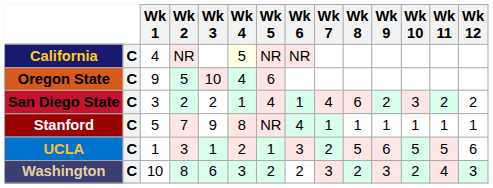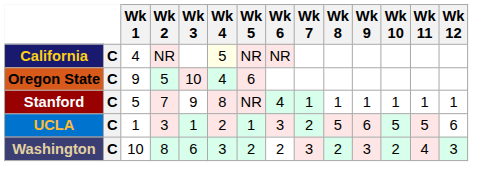 <table class="wikitable" style="white-space:nowrap;font-size:90%;">
 <tr>
 <th colspan=2 style="background:white; border-top-style:hidden; border-left-style:hidden;"> </th>
 <th>Wk<br>1</th>
 <th>Wk<br>2</th>
 <th>Wk<br>3</th>
 <th>Wk<br>4</th>
 <th>Wk<br>5</th>
 <th>Wk<br>6</th>
 <th>Wk<br>7</th>
 <th>Wk<br>8</th>
 <th>Wk<br>9</th>
 <th>Wk<br>10</th>
 <th>Wk<br>11</th>
 <th>Wk<br>12</th>
 </tr>
 <tr style="text-align:center;">
 <th style="background:#191970; color:#FCD116;">California</th>
 <th>C</th>
 <td style="background:#FFF;"> 4</td>
 <td style="background:#FFE6E6;"> NR</td>
 <td style="background:#FFF;"></td>
 <td style="background:#FFFFE6;"> 5</td>
 <td style="background:#FFE6E6;"> NR</td>
 <td style="background:#FFE6E6;"> NR</td>
 <td style="background:#FFF;"></td>
 <td style="background:#FFF;"></td>
 <td style="background:#FFF;"></td>
 <td style="background:#FFF;"></td>
 <td style="background:#FFF;"></td>
 <td style="background:#FFF;"></td>
 </tr>
 <tr style="text-align:center;">
 <th style="background:#D85A1A; color:#000000;">Oregon State</th>
 <th>C</th>
 <td style="background:#FFF;"> 9</td>
 <td style="background:#D8FFEB;"> 5</td>
 <td style="background:#FFE6E6;"> 10</td>
 <td style="background:#D8FFEB;"> 4</td>
 <td style="background:#FFE6E6;"> 6</td>
 <td style="background:#FFF;"></td>
 <td style="background:#FFF;"></td>
 <td style="background:#FFF;"></td>
 <td style="background:#FFF;"></td>
 <td style="background:#FFF;"></td>
 <td style="background:#FFF;"></td>
 <td style="background:#FFF;"></td>
-</tr>
-<tr style="text-align:center;">
-<th style="background:#c41230; color:#000;">San Diego State</th>
-<th>C</th>
-<td style="background:#FFF;"> 3</td>
-<td style="background:#D8FFEB;"> 2</td>
-<td style="background:#FFF;"> 2</td>
-<td style="background:#D8FFEB;"> 1</td>
-<td style="background:#FFE6E6;"> 4</td>
-<td style="background:#D8FFEB;"> 1</td>
-<td style="background:#FFE6E6;"> 4</td>
-<td style="background:#FFE6E6;"> 6</td>
-<td style="background:#D8FFEB;"> 2</td>
-<td style="background:#FFE6E6;"> 3</td>
-<td style="background:#D8FFEB;"> 2</td>
-<td style="background:#FFF;"> 2</td>
 </tr>
 <tr style="text-align:center;">
 <th style="background:#990000; color:#FFFFFF;">Stanford</th>
 <th>C</th>
 <td style="background:#FFF;"> 5</td>
 <td style="background:#FFE6E6;"> 7</td>
 <td style="background:#FFF;"> 9</td>
 <td style="background:#FFE6E6;"> 8</td>
 <td style="background:#FFE6E6;"> NR</td>
 <td style="background:#D8FFEB;"> 4</td>
 <td style="background:#D8FFEB;"> 1</td>
 <td style="background:#FFF;"> 1</td>
 <td style="background:#FFF;"> 1</td>
 <td style="background:#FFF;"> 1</td>
 <td style="background:#FFF;"> 1</td>
 <td style="background:#FFF;"> 1</td>
 </tr>
 <tr style="text-align:center;">
 <th style="background:#0073CF; color:#FEBB36;">UCLA</th>
 <th>C</th>
 <td style="background:#FFF;"> 1</td>
 <td style="background:#FFE6E6;"> 3</td>
 <td style="background:#D8FFEB;"> 1</td>
 <td style="background:#FFE6E6;"> 2</td>
 <td style="background:#D8FFEB;"> 1</td>
 <td style="background:#FFE6E6;"> 3</td>
 <td style="background:#D8FFEB;"> 2</td>
 <td style="background:#FFE6E6;"> 5</td>
 <td style="background:#FFE6E6;"> 6</td>
 <td style="background:#D8FFEB;"> 5</td>
 <td style="background:#FFE6E6;"> 5</td>
 <td style="background:#FFF;"> 6</td>
 </tr>
 <tr style="text-align:center;">
 <th style="background:#3B3E72; color:#E2D2A3;">Washington</th>
 <th>C</th>
 <td style="background:#FFF;"> 10</td>
 <td style="background:#D8FFEB;"> 8</td>
 <td style="background:#D8FFEB;"> 6</td>
 <td style="background:#D8FFEB;"> 3</td>
 <td style="background:#D8FFEB;"> 2</td>
 <td style="background:#FFF;"> 2</td>
 <td style="background:#FFE6E6;"> 3</td>
 <td style="background:#D8FFEB;"> 2</td>
 <td style="background:#FFE6E6;"> 3</td>
 <td style="background:#D8FFEB;"> 2</td>
 <td style="background:#FFE6E6;"> 4</td>
 <td style="background:#D8FFEB;"> 3</td>
 </tr>
 </table>
